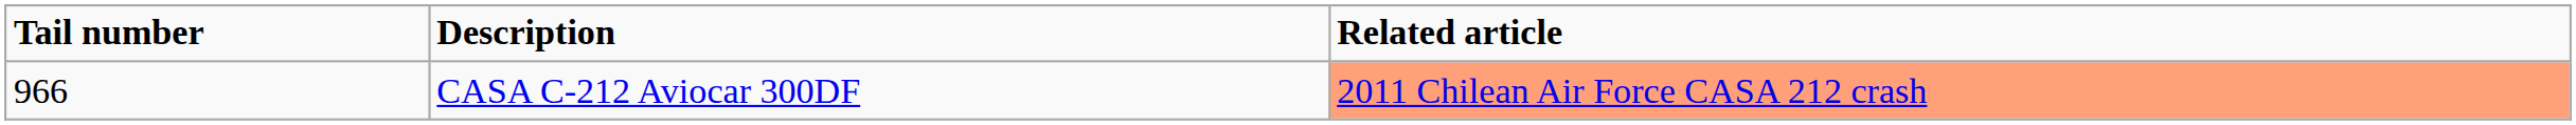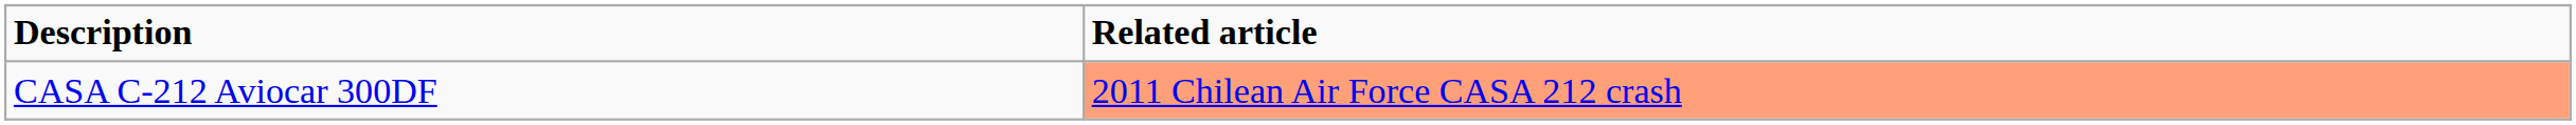 <table class="wikitable" width="90%">
 <tr>
-<td><strong>Tail number</strong></td>
 <td><strong>Description</strong></td>
 <td><strong>Related article</strong></td>
 </tr>
 <tr>
-<td>966</td>
 <td><a href='#'>CASA C-212 Aviocar 300DF</a></td>
 <td style="background: lightsalmon;"><a href='#'>2011 Chilean Air Force CASA 212 crash</a></td>
 </tr>
 </table>
